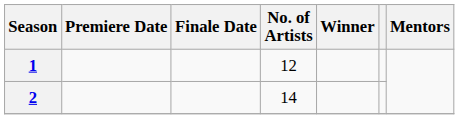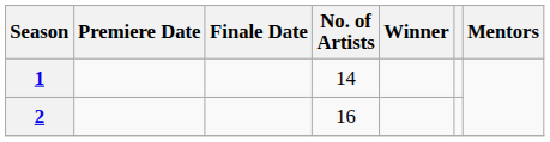 <table class="wikitable" style="text-align:center">
 <tr>
 <th>Season</th>
 <th>Premiere Date</th>
 <th>Finale Date</th>
 <th>No. of<br>Artists</th>
 <th>Winner</th>
 <th></th>
 <th>Mentors</th>
 </tr>
 <tr>
 <th><strong><a href='#'>1</a></strong></th>
 <td></td>
 <td></td>
-<td>12</td>
+<td>14</td>
 <td></td>
 <td><br></td>
 <td rowspan="2"><br><br><br></td>
 </tr>
 <tr>
 <th><strong><a href='#'>2</a></strong></th>
 <td></td>
 <td></td>
-<td>14</td>
+<td>16</td>
 <td></td>
 <td><br></td>
 </tr>
 <tr>
 </tr>
 </table>
